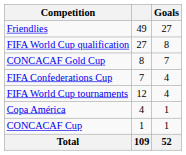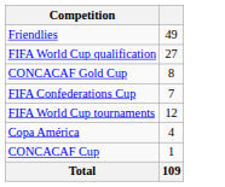 <table class="wikitable sortable" style="text-align:center">
 <tr>
 <th>Competition</th>
 <th></th>
-<th>Goals</th>
 </tr>
 <tr>
 <td style="text-align:left"><a href='#'>Friendlies</a></td>
 <td>49</td>
-<td>27</td>
 </tr>
 <tr>
 <td style="text-align:left"><a href='#'>FIFA World Cup qualification</a></td>
 <td>27</td>
-<td>8</td>
 </tr>
 <tr>
 <td style="text-align:left"><a href='#'>CONCACAF Gold Cup</a></td>
 <td>8</td>
-<td>7</td>
 </tr>
 <tr>
 <td style="text-align:left"><a href='#'>FIFA Confederations Cup</a></td>
 <td>7</td>
-<td>4</td>
 </tr>
 <tr>
 <td style="text-align:left"><a href='#'>FIFA World Cup tournaments</a></td>
 <td>12</td>
-<td>4</td>
 </tr>
 <tr>
 <td style="text-align:left"><a href='#'>Copa América</a></td>
 <td>4</td>
-<td>1</td>
 </tr>
 <tr>
 <td style="text-align:left"><a href='#'>CONCACAF Cup</a></td>
-<td>1</td>
 <td>1</td>
 </tr>
 <tr>
 <th>Total</th>
 <th>109</th>
-<th>52</th>
 </tr>
 </table>
